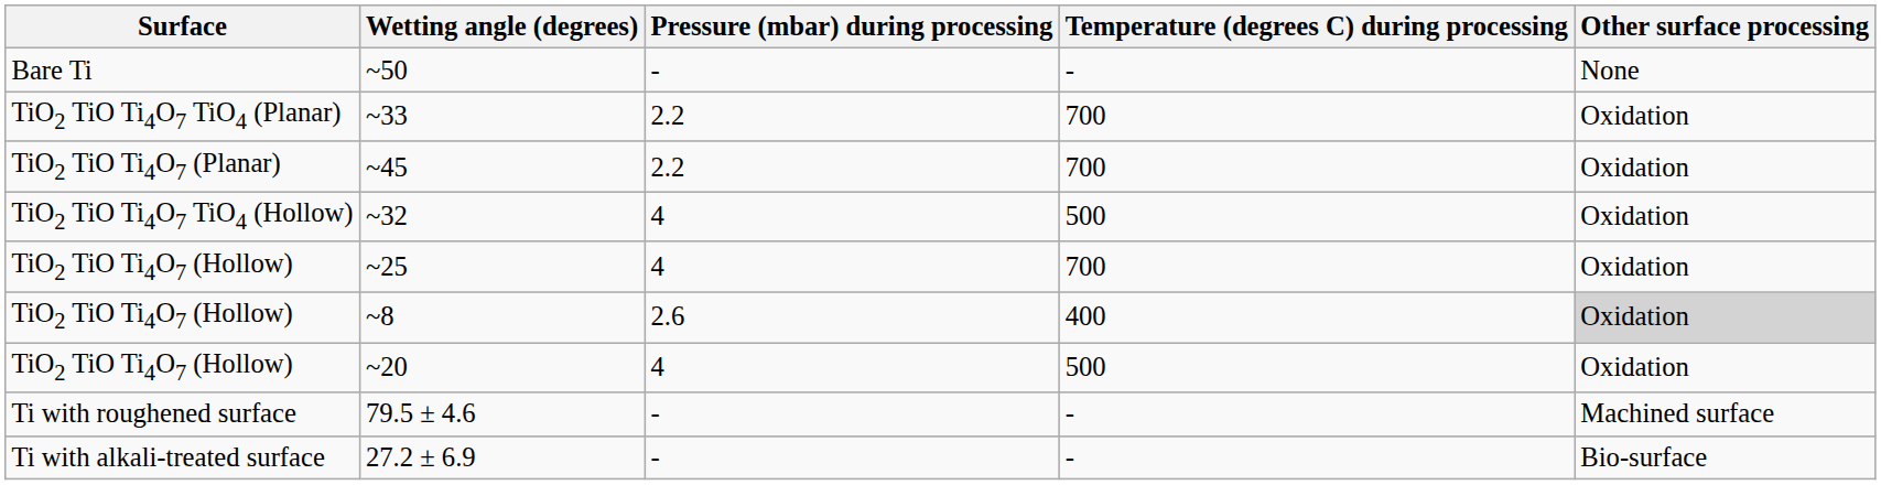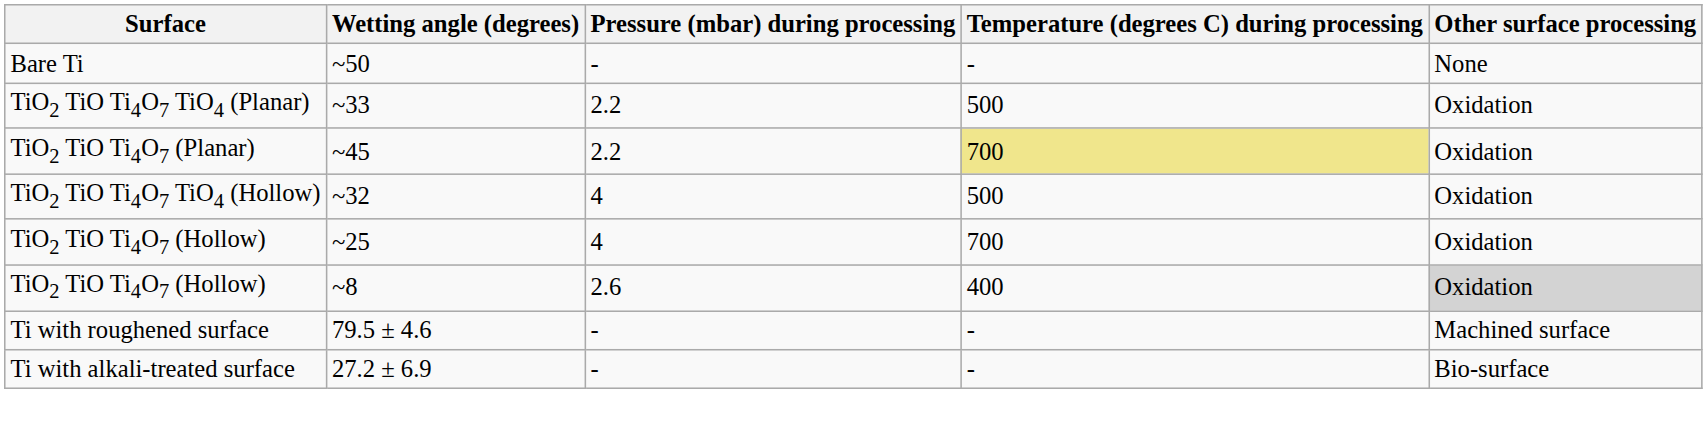 <table class="wikitable">
 <tr>
 <th>Surface</th>
 <th>Wetting angle (degrees)</th>
 <th>Pressure (mbar) during processing</th>
 <th>Temperature (degrees C) during processing</th>
 <th>Other surface processing</th>
 </tr>
 <tr>
 <td>Bare Ti</td>
 <td>~50</td>
 <td>-</td>
 <td>-</td>
 <td>None</td>
 </tr>
 <tr>
 <td>TiO<sub>2</sub> TiO Ti<sub>4</sub>O<sub>7</sub> TiO<sub>4</sub> (Planar)</td>
 <td>~33</td>
 <td>2.2</td>
-<td>700</td>
+<td>500</td>
 <td>Oxidation</td>
 </tr>
 <tr>
 <td>TiO<sub>2</sub> TiO Ti<sub>4</sub>O<sub>7</sub> (Planar)</td>
 <td>~45</td>
 <td>2.2</td>
-<td>700</td>
+<td style="background: khaki;">700</td>
 <td>Oxidation</td>
 </tr>
 <tr>
 <td>TiO<sub>2</sub> TiO Ti<sub>4</sub>O<sub>7</sub> TiO<sub>4</sub> (Hollow)</td>
 <td>~32</td>
 <td>4</td>
 <td>500</td>
 <td>Oxidation</td>
 </tr>
 <tr>
 <td>TiO<sub>2</sub> TiO Ti<sub>4</sub>O<sub>7</sub> (Hollow)</td>
 <td>~25</td>
 <td>4</td>
 <td>700</td>
 <td>Oxidation</td>
 </tr>
 <tr>
 <td>TiO<sub>2</sub> TiO Ti<sub>4</sub>O<sub>7</sub> (Hollow)</td>
 <td>~8</td>
 <td>2.6</td>
 <td>400</td>
 <td style="background: lightgrey;">Oxidation</td>
 </tr>
 <tr>
-<td>TiO<sub>2</sub> TiO Ti<sub>4</sub>O<sub>7</sub> (Hollow)</td>
-<td>~20</td>
-<td>4</td>
-<td>500</td>
-<td>Oxidation</td>
-</tr>
-<tr>
 <td>Ti with roughened surface</td>
 <td>79.5 ± 4.6</td>
 <td>-</td>
 <td>-</td>
 <td>Machined surface</td>
 </tr>
 <tr>
 <td>Ti with alkali-treated surface</td>
 <td>27.2 ± 6.9</td>
 <td>-</td>
 <td>-</td>
 <td>Bio-surface</td>
 </tr>
 </table>
